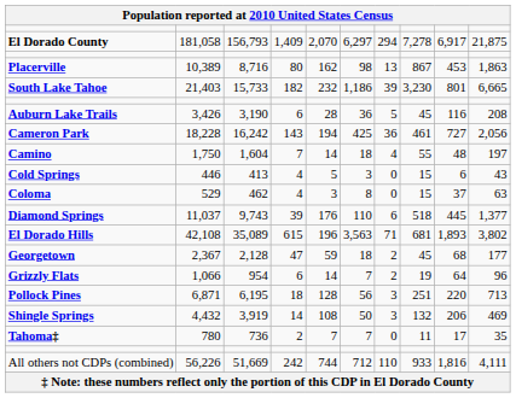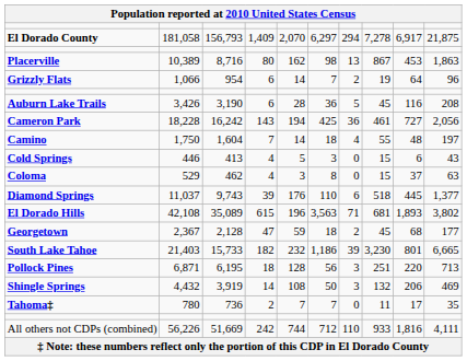 <table class="wikitable collapsible collapsed">
 <tr>
 <th colspan="10">Population reported at <a href='#'>2010 United States Census</a></th>
 </tr>
 <tr>
 <td></td>
 <td></td>
 <td></td>
 <td></td>
 <td></td>
 <td></td>
 <td></td>
 <td></td>
 <td></td>
 <td></td>
 </tr>
 <tr>
 <td><strong> El Dorado County</strong></td>
 <td align="right">181,058</td>
 <td align="right">156,793</td>
 <td align="right">1,409</td>
 <td align="right">2,070</td>
 <td align="right">6,297</td>
 <td align="right">294</td>
 <td align="right">7,278</td>
 <td align="right">6,917</td>
 <td align="right">21,875</td>
 </tr>
 <tr>
 <td></td>
 <td></td>
 <td></td>
 <td></td>
 <td></td>
 <td></td>
 <td></td>
 <td></td>
 <td></td>
 <td></td>
 </tr>
 <tr>
 <td><strong><a href='#'>Placerville</a></strong></td>
 <td align="right">10,389</td>
 <td align="right">8,716</td>
 <td align="right">80</td>
 <td align="right">162</td>
 <td align="right">98</td>
 <td align="right">13</td>
 <td align="right">867</td>
 <td align="right">453</td>
 <td align="right">1,863</td>
 </tr>
 <tr>
-<td><strong><a href='#'>South Lake Tahoe</a></strong></td>
-<td align="right">21,403</td>
-<td align="right">15,733</td>
-<td align="right">182</td>
-<td align="right">232</td>
-<td align="right">1,186</td>
-<td align="right">39</td>
-<td align="right">3,230</td>
-<td align="right">801</td>
-<td align="right">6,665</td>
+<td><strong><a href='#'>Grizzly Flats</a></strong></td>
+<td align="right">1,066</td>
+<td align="right">954</td>
+<td align="right">6</td>
+<td align="right">14</td>
+<td align="right">7</td>
+<td align="right">2</td>
+<td align="right">19</td>
+<td align="right">64</td>
+<td align="right">96</td>
 </tr>
 <tr>
 <td></td>
 <td></td>
 <td></td>
 <td></td>
 <td></td>
 <td></td>
 <td></td>
 <td></td>
 <td></td>
 <td></td>
 </tr>
 <tr>
 <td><strong><a href='#'>Auburn Lake Trails</a></strong></td>
 <td align="right">3,426</td>
 <td align="right">3,190</td>
 <td align="right">6</td>
 <td align="right">28</td>
 <td align="right">36</td>
 <td align="right">5</td>
 <td align="right">45</td>
 <td align="right">116</td>
 <td align="right">208</td>
 </tr>
 <tr>
 <td><strong><a href='#'>Cameron Park</a></strong></td>
 <td align="right">18,228</td>
 <td align="right">16,242</td>
 <td align="right">143</td>
 <td align="right">194</td>
 <td align="right">425</td>
 <td align="right">36</td>
 <td align="right">461</td>
 <td align="right">727</td>
 <td align="right">2,056</td>
 </tr>
 <tr>
 <td><strong><a href='#'>Camino</a></strong></td>
 <td align="right">1,750</td>
 <td align="right">1,604</td>
 <td align="right">7</td>
 <td align="right">14</td>
 <td align="right">18</td>
 <td align="right">4</td>
 <td align="right">55</td>
 <td align="right">48</td>
 <td align="right">197</td>
 </tr>
 <tr>
 <td><strong><a href='#'>Cold Springs</a></strong></td>
 <td align="right">446</td>
 <td align="right">413</td>
 <td align="right">4</td>
 <td align="right">5</td>
 <td align="right">3</td>
 <td align="right">0</td>
 <td align="right">15</td>
 <td align="right">6</td>
 <td align="right">43</td>
 </tr>
 <tr>
 <td><strong><a href='#'>Coloma</a></strong></td>
 <td align="right">529</td>
 <td align="right">462</td>
 <td align="right">4</td>
 <td align="right">3</td>
 <td align="right">8</td>
 <td align="right">0</td>
 <td align="right">15</td>
 <td align="right">37</td>
 <td align="right">63</td>
 </tr>
 <tr>
 <td><strong><a href='#'>Diamond Springs</a></strong></td>
 <td align="right">11,037</td>
 <td align="right">9,743</td>
 <td align="right">39</td>
 <td align="right">176</td>
 <td align="right">110</td>
 <td align="right">6</td>
 <td align="right">518</td>
 <td align="right">445</td>
 <td align="right">1,377</td>
 </tr>
 <tr>
 <td><strong><a href='#'>El Dorado Hills</a></strong></td>
 <td align="right">42,108</td>
 <td align="right">35,089</td>
 <td align="right">615</td>
 <td align="right">196</td>
 <td align="right">3,563</td>
 <td align="right">71</td>
 <td align="right">681</td>
 <td align="right">1,893</td>
 <td align="right">3,802</td>
 </tr>
 <tr>
 <td><strong><a href='#'>Georgetown</a></strong></td>
 <td align="right">2,367</td>
 <td align="right">2,128</td>
 <td align="right">47</td>
 <td align="right">59</td>
 <td align="right">18</td>
 <td align="right">2</td>
 <td align="right">45</td>
 <td align="right">68</td>
 <td align="right">177</td>
 </tr>
 <tr>
-<td><strong><a href='#'>Grizzly Flats</a></strong></td>
-<td align="right">1,066</td>
-<td align="right">954</td>
-<td align="right">6</td>
-<td align="right">14</td>
-<td align="right">7</td>
-<td align="right">2</td>
-<td align="right">19</td>
-<td align="right">64</td>
-<td align="right">96</td>
+<td><strong><a href='#'>South Lake Tahoe</a></strong></td>
+<td align="right">21,403</td>
+<td align="right">15,733</td>
+<td align="right">182</td>
+<td align="right">232</td>
+<td align="right">1,186</td>
+<td align="right">39</td>
+<td align="right">3,230</td>
+<td align="right">801</td>
+<td align="right">6,665</td>
 </tr>
 <tr>
 <td><strong><a href='#'>Pollock Pines</a></strong></td>
 <td align="right">6,871</td>
 <td align="right">6,195</td>
 <td align="right">18</td>
 <td align="right">128</td>
 <td align="right">56</td>
 <td align="right">3</td>
 <td align="right">251</td>
 <td align="right">220</td>
 <td align="right">713</td>
 </tr>
 <tr>
 <td><strong><a href='#'>Shingle Springs</a></strong></td>
 <td align="right">4,432</td>
 <td align="right">3,919</td>
 <td align="right">14</td>
 <td align="right">108</td>
 <td align="right">50</td>
 <td align="right">3</td>
 <td align="right">132</td>
 <td align="right">206</td>
 <td align="right">469</td>
 </tr>
 <tr>
 <td><strong><a href='#'>Tahoma</a>‡</strong></td>
 <td align="right">780</td>
 <td align="right">736</td>
 <td align="right">2</td>
 <td align="right">7</td>
 <td align="right">7</td>
 <td align="right">0</td>
 <td align="right">11</td>
 <td align="right">17</td>
 <td align="right">35</td>
 </tr>
 <tr>
 <td></td>
 <td></td>
 <td></td>
 <td></td>
 <td></td>
 <td></td>
 <td></td>
 <td></td>
 <td></td>
 <td></td>
 </tr>
 <tr>
 <td>All others not CDPs (combined)</td>
 <td align="right">56,226</td>
 <td align="right">51,669</td>
 <td align="right">242</td>
 <td align="right">744</td>
 <td align="right">712</td>
 <td align="right">110</td>
 <td align="right">933</td>
 <td align="right">1,816</td>
 <td align="right">4,111</td>
 </tr>
 <tr>
 <th colspan="10">‡ Note: these numbers reflect only the portion of this CDP in El Dorado County</th>
 </tr>
 </table>
